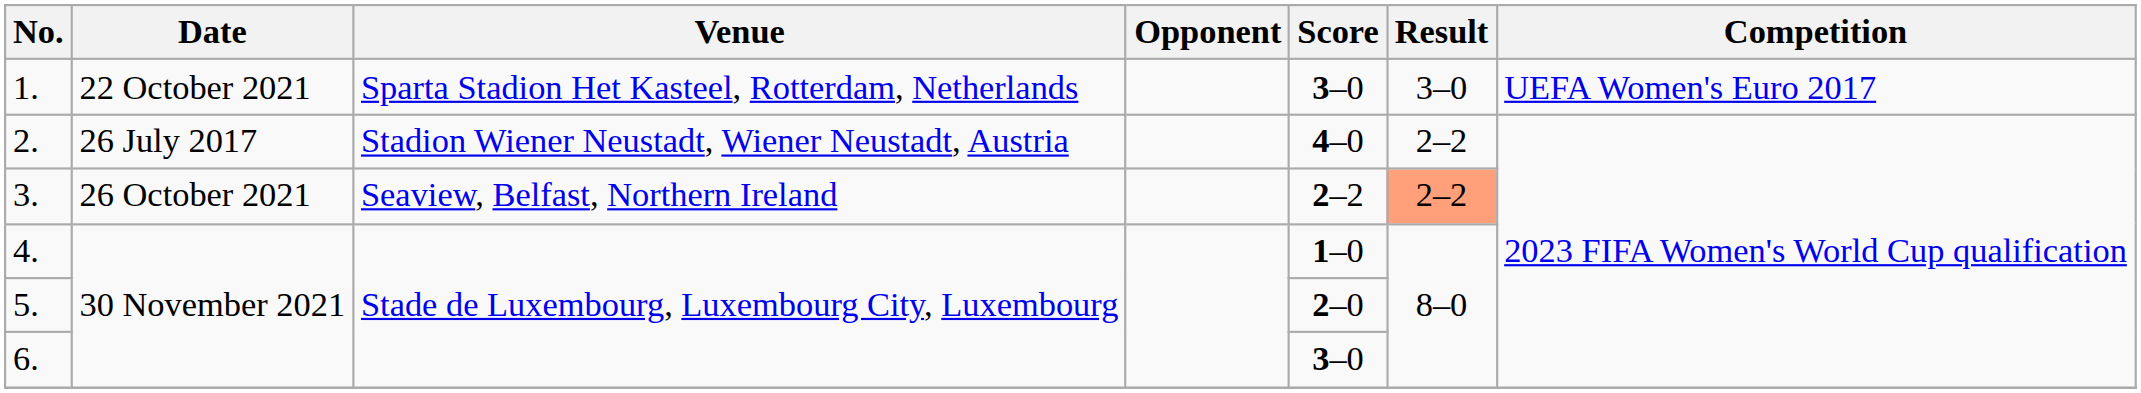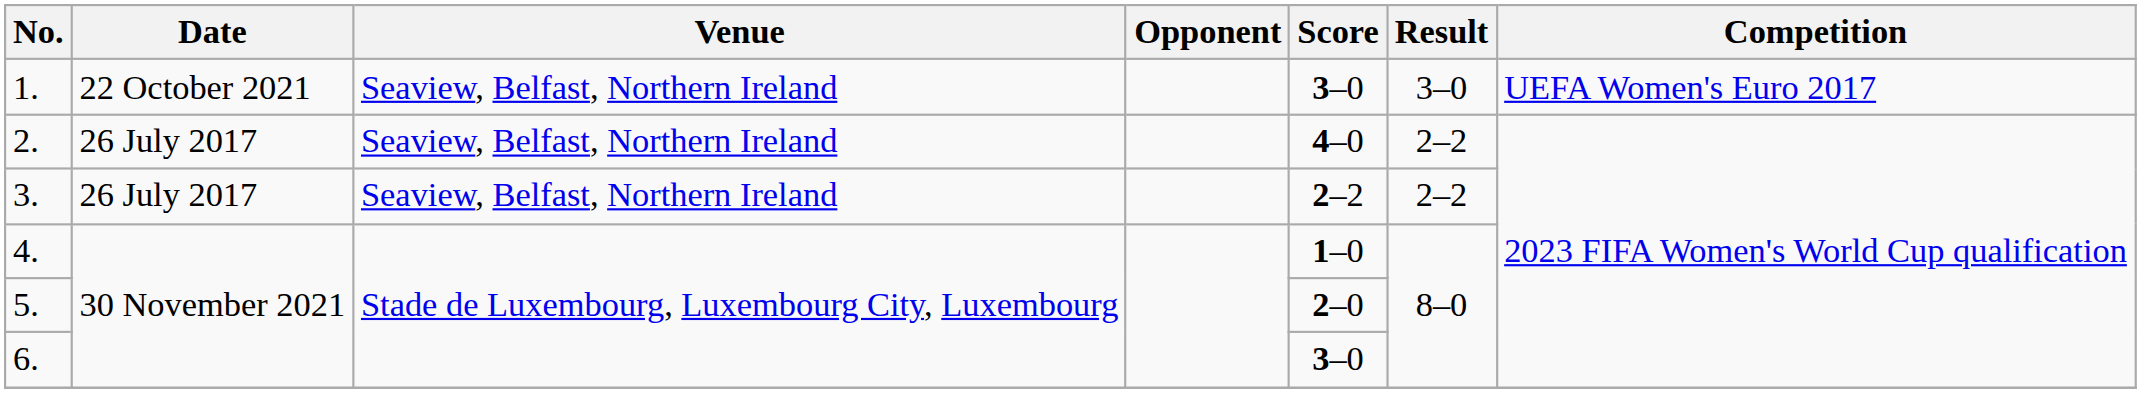 <table class="wikitable">
 <tr>
 <th>No.</th>
 <th>Date</th>
 <th>Venue</th>
 <th>Opponent</th>
 <th>Score</th>
 <th>Result</th>
 <th>Competition</th>
 </tr>
 <tr>
 <td>1.</td>
 <td>22 October 2021</td>
-<td><a href='#'>Sparta Stadion Het Kasteel</a>, <a href='#'>Rotterdam</a>, <a href='#'>Netherlands</a></td>
+<td><a href='#'>Seaview</a>, <a href='#'>Belfast</a>, <a href='#'>Northern Ireland</a></td>
 <td></td>
 <td align=center><strong>3</strong>–0</td>
 <td align=center>3–0</td>
 <td><a href='#'>UEFA Women's Euro 2017</a></td>
 </tr>
 <tr>
 <td>2.</td>
 <td>26 July 2017</td>
-<td><a href='#'>Stadion Wiener Neustadt</a>, <a href='#'>Wiener Neustadt</a>, <a href='#'>Austria</a></td>
+<td><a href='#'>Seaview</a>, <a href='#'>Belfast</a>, <a href='#'>Northern Ireland</a></td>
 <td></td>
 <td align=center><strong>4</strong>–0</td>
 <td align=center>2–2</td>
 <td rowspan=5><a href='#'>2023 FIFA Women's World Cup qualification</a></td>
 </tr>
 <tr>
 <td>3.</td>
-<td>26 October 2021</td>
+<td>26 July 2017</td>
 <td><a href='#'>Seaview</a>, <a href='#'>Belfast</a>, <a href='#'>Northern Ireland</a></td>
 <td></td>
 <td align=center><strong>2</strong>–2</td>
-<td align=center style="background: lightsalmon;">2–2</td>
+<td align=center>2–2</td>
 </tr>
 <tr>
 <td>4.</td>
 <td rowspan=3>30 November 2021</td>
 <td rowspan=3><a href='#'>Stade de Luxembourg</a>, <a href='#'>Luxembourg City</a>, <a href='#'>Luxembourg</a></td>
 <td rowspan=3></td>
 <td align=center><strong>1</strong>–0</td>
 <td rowspan=3 align=center>8–0</td>
 </tr>
 <tr>
 <td>5.</td>
 <td align=center><strong>2</strong>–0</td>
 </tr>
 <tr>
 <td>6.</td>
 <td align=center><strong>3</strong>–0</td>
 </tr>
 <tr>
 </tr>
 </table>
